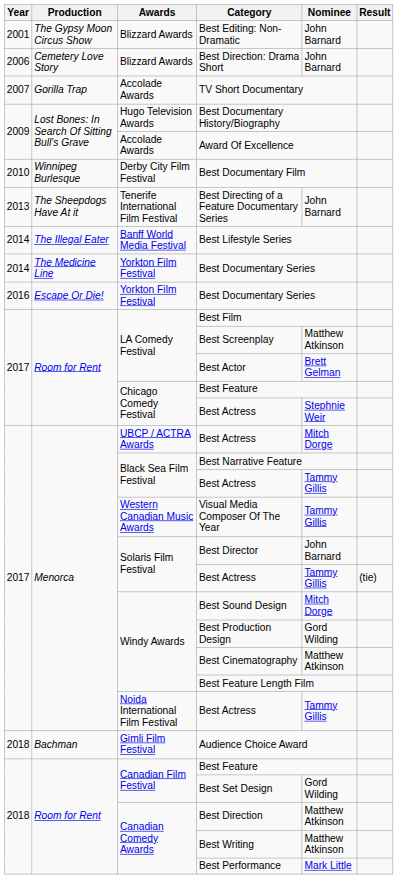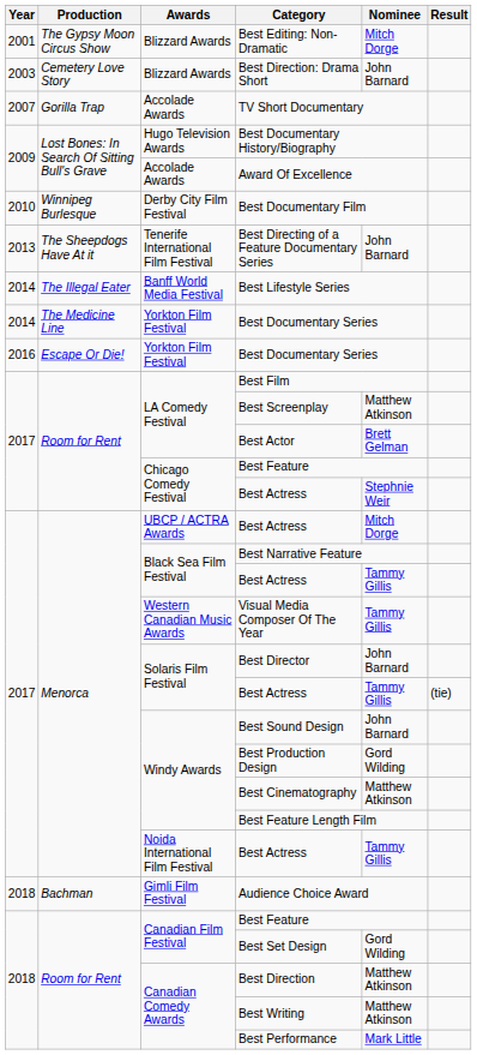 <table class="wikitable sortable">
 <tr>
 <th>Year</th>
 <th>Production</th>
 <th>Awards</th>
 <th>Category</th>
 <th>Nominee</th>
 <th>Result</th>
 </tr>
 <tr>
 <td>2001</td>
 <td data-sort-value="Gypsy Moon Circus Show, The"><em>The Gypsy Moon Circus Show</em></td>
 <td>Blizzard Awards</td>
 <td>Best Editing: Non-Dramatic</td>
-<td>John Barnard</td>
+<td><a href='#'>Mitch Dorge</a></td>
 <td></td>
 </tr>
 <tr>
-<td>2006</td>
+<td>2003</td>
 <td><em>Cemetery Love Story</em></td>
 <td>Blizzard Awards</td>
 <td>Best Direction: Drama Short</td>
 <td>John Barnard</td>
 <td></td>
 </tr>
 <tr>
 <td>2007</td>
 <td><em>Gorilla Trap</em></td>
 <td>Accolade Awards</td>
 <td colspan="2">TV Short Documentary</td>
 <td></td>
 </tr>
 <tr>
 <td rowspan="2">2009</td>
 <td rowspan="2"><em>Lost Bones: In Search Of Sitting Bull's Grave</em></td>
 <td>Hugo Television Awards</td>
 <td colspan="2">Best Documentary History/Biography</td>
 <td></td>
 </tr>
 <tr>
 <td>Accolade Awards</td>
 <td colspan="2">Award Of Excellence</td>
 <td></td>
 </tr>
 <tr>
 <td>2010</td>
 <td><em>Winnipeg Burlesque</em></td>
 <td>Derby City Film Festival</td>
 <td colspan="2">Best Documentary Film</td>
 <td></td>
 </tr>
 <tr>
 <td>2013</td>
 <td data-sort-value="Sheepdogs Have At it, The"><em>The Sheepdogs Have At it</em></td>
 <td>Tenerife International Film Festival</td>
 <td>Best Directing of a Feature Documentary Series</td>
 <td>John Barnard</td>
 <td></td>
 </tr>
 <tr>
 <td>2014</td>
 <td data-sort-value="Illegal Eater, The"><em><a href='#'>The Illegal Eater</a></em></td>
 <td><a href='#'>Banff World Media Festival</a></td>
 <td colspan="2">Best Lifestyle Series</td>
 <td></td>
 </tr>
 <tr>
 <td>2014</td>
 <td data-sort-value="Medicine Line, The"><em><a href='#'>The Medicine Line</a></em></td>
 <td><a href='#'>Yorkton Film Festival</a></td>
 <td colspan="2">Best Documentary Series</td>
 <td></td>
 </tr>
 <tr>
 <td>2016</td>
 <td><em><a href='#'>Escape Or Die!</a></em></td>
 <td><a href='#'>Yorkton Film Festival</a></td>
 <td colspan="2">Best Documentary Series</td>
 <td></td>
 </tr>
 <tr>
 <td rowspan="5">2017</td>
 <td rowspan="5"><em><a href='#'>Room for Rent</a></em></td>
 <td rowspan="3">LA Comedy Festival</td>
 <td colspan="2">Best Film</td>
 <td></td>
 </tr>
 <tr>
 <td>Best Screenplay</td>
 <td>Matthew Atkinson</td>
 <td></td>
 </tr>
 <tr>
 <td>Best Actor</td>
 <td><a href='#'>Brett Gelman</a></td>
 <td></td>
 </tr>
 <tr>
 <td rowspan="2">Chicago Comedy Festival</td>
 <td colspan="2">Best Feature</td>
 <td></td>
 </tr>
 <tr>
 <td>Best Actress</td>
 <td><a href='#'>Stephnie Weir</a></td>
 <td></td>
 </tr>
 <tr>
 <td rowspan="11">2017</td>
 <td rowspan="11"><em>Menorca</em></td>
 <td><a href='#'>UBCP / ACTRA Awards</a></td>
 <td>Best Actress</td>
 <td><a href='#'>Mitch Dorge </a></td>
 <td></td>
 </tr>
 <tr>
 <td rowspan="2">Black Sea Film Festival</td>
 <td colspan="2">Best Narrative Feature</td>
 <td></td>
 </tr>
 <tr>
 <td>Best Actress</td>
 <td><a href='#'>Tammy Gillis</a></td>
 <td></td>
 </tr>
 <tr>
 <td><a href='#'>Western Canadian Music Awards</a></td>
 <td>Visual Media Composer Of The Year</td>
 <td><a href='#'>Tammy Gillis</a></td>
 <td></td>
 </tr>
 <tr>
 <td rowspan="2">Solaris Film Festival</td>
 <td>Best Director</td>
 <td>John Barnard</td>
 <td></td>
 </tr>
 <tr>
 <td>Best Actress</td>
 <td><a href='#'>Tammy Gillis</a></td>
 <td> (tie)</td>
 </tr>
 <tr>
 <td rowspan="4">Windy Awards</td>
 <td>Best Sound Design</td>
-<td><a href='#'>Mitch Dorge</a></td>
+<td>John Barnard</td>
 <td></td>
 </tr>
 <tr>
 <td>Best Production Design</td>
 <td>Gord Wilding</td>
 <td></td>
 </tr>
 <tr>
 <td>Best Cinematography</td>
 <td>Matthew Atkinson</td>
 <td></td>
 </tr>
 <tr>
 <td colspan="2">Best Feature Length Film</td>
 <td></td>
 </tr>
 <tr>
 <td><a href='#'>Noida</a> International Film Festival</td>
 <td>Best Actress</td>
 <td><a href='#'>Tammy Gillis</a></td>
 <td></td>
 </tr>
 <tr>
 <td>2018</td>
 <td><em>Bachman</em></td>
 <td><a href='#'>Gimli Film Festival</a></td>
 <td colspan="2">Audience Choice Award</td>
 <td></td>
 </tr>
 <tr>
 <td rowspan="5">2018</td>
 <td rowspan="5"><em><a href='#'>Room for Rent</a></em></td>
 <td rowspan="2"><a href='#'>Canadian Film Festival</a></td>
 <td colspan="2">Best Feature</td>
 <td></td>
 </tr>
 <tr>
 <td>Best Set Design</td>
 <td>Gord Wilding</td>
 <td></td>
 </tr>
 <tr>
 <td rowspan="3"><a href='#'>Canadian Comedy Awards</a></td>
 <td>Best Direction</td>
 <td>Matthew Atkinson</td>
 <td></td>
 </tr>
 <tr>
 <td>Best Writing</td>
 <td>Matthew Atkinson</td>
 <td></td>
 </tr>
 <tr>
 <td>Best Performance</td>
 <td><a href='#'>Mark Little</a></td>
 <td></td>
 </tr>
 </table>
